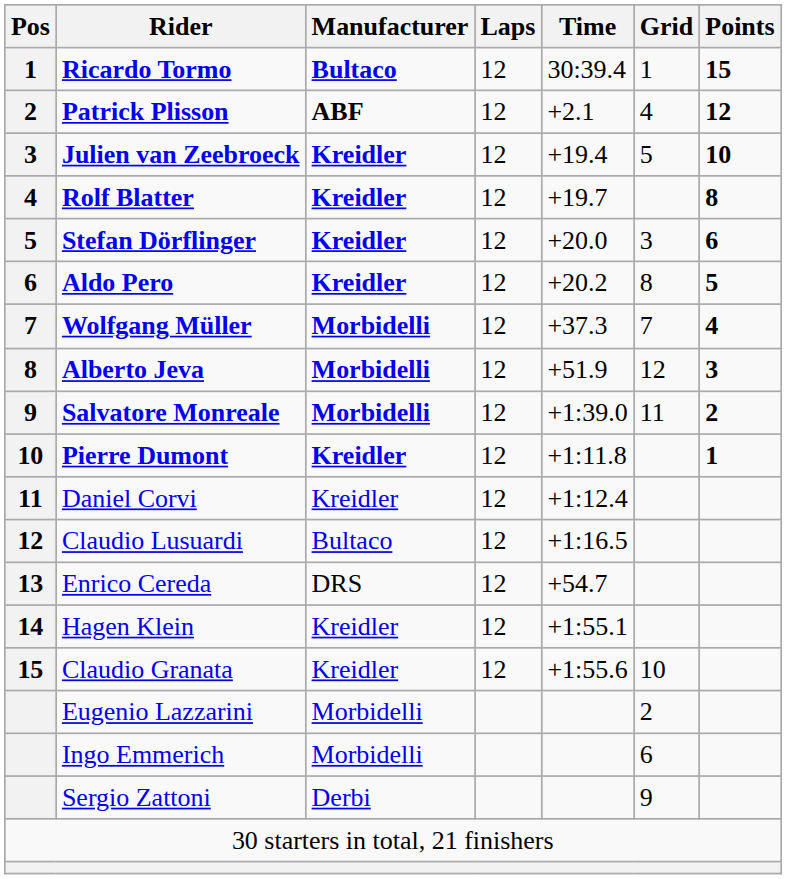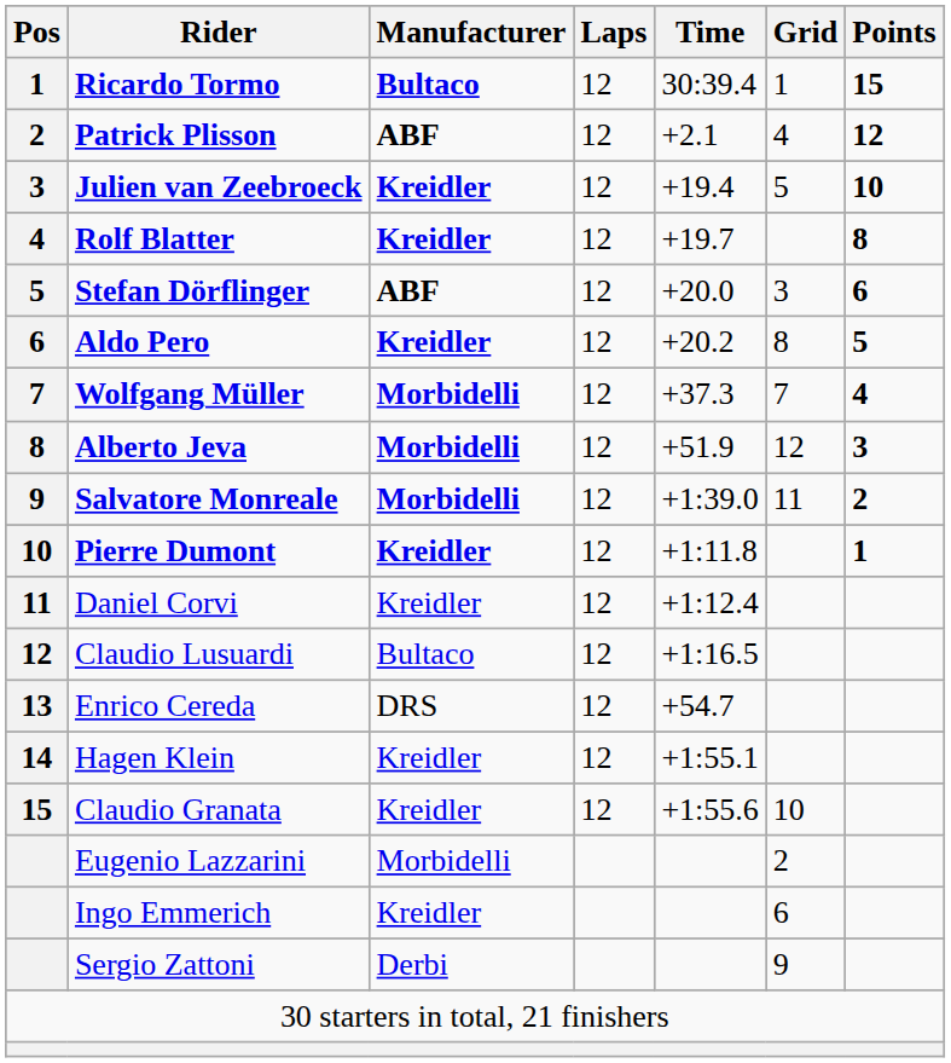 <table class="wikitable" style="font-size: 95%;">
 <tr>
 <th>Pos</th>
 <th>Rider</th>
 <th>Manufacturer</th>
 <th>Laps</th>
 <th>Time</th>
 <th>Grid</th>
 <th>Points</th>
 </tr>
 <tr>
 <th>1</th>
 <td> <strong><a href='#'>Ricardo Tormo</a></strong></td>
 <td><strong><a href='#'>Bultaco</a></strong></td>
 <td>12</td>
 <td>30:39.4</td>
 <td>1</td>
 <td><strong>15</strong></td>
 </tr>
 <tr>
 <th>2</th>
 <td> <strong><a href='#'>Patrick Plisson</a></strong></td>
 <td><strong>ABF</strong></td>
 <td>12</td>
 <td>+2.1</td>
 <td>4</td>
 <td><strong>12</strong></td>
 </tr>
 <tr>
 <th>3</th>
 <td> <strong><a href='#'>Julien van Zeebroeck</a></strong></td>
 <td><strong><a href='#'>Kreidler</a></strong></td>
 <td>12</td>
 <td>+19.4</td>
 <td>5</td>
 <td><strong>10</strong></td>
 </tr>
 <tr>
 <th>4</th>
 <td> <strong><a href='#'>Rolf Blatter</a></strong></td>
 <td><strong><a href='#'>Kreidler</a></strong></td>
 <td>12</td>
 <td>+19.7</td>
 <td></td>
 <td><strong>8</strong></td>
 </tr>
 <tr>
 <th>5</th>
 <td> <strong><a href='#'>Stefan Dörflinger</a></strong></td>
-<td><strong><a href='#'>Kreidler</a></strong></td>
+<td><strong>ABF</strong></td>
 <td>12</td>
 <td>+20.0</td>
 <td>3</td>
 <td><strong>6</strong></td>
 </tr>
 <tr>
 <th>6</th>
 <td> <strong><a href='#'>Aldo Pero</a></strong></td>
 <td><strong><a href='#'>Kreidler</a></strong></td>
 <td>12</td>
 <td>+20.2</td>
 <td>8</td>
 <td><strong>5</strong></td>
 </tr>
 <tr>
 <th>7</th>
 <td> <strong><a href='#'>Wolfgang Müller</a></strong></td>
 <td><strong><a href='#'>Morbidelli</a></strong></td>
 <td>12</td>
 <td>+37.3</td>
 <td>7</td>
 <td><strong>4</strong></td>
 </tr>
 <tr>
 <th>8</th>
 <td> <strong><a href='#'>Alberto Jeva</a></strong></td>
 <td><strong><a href='#'>Morbidelli</a></strong></td>
 <td>12</td>
 <td>+51.9</td>
 <td>12</td>
 <td><strong>3</strong></td>
 </tr>
 <tr>
 <th>9</th>
 <td> <strong><a href='#'>Salvatore Monreale</a></strong></td>
 <td><strong><a href='#'>Morbidelli</a></strong></td>
 <td>12</td>
 <td>+1:39.0</td>
 <td>11</td>
 <td><strong>2</strong></td>
 </tr>
 <tr>
 <th>10</th>
 <td> <strong><a href='#'>Pierre Dumont</a></strong></td>
 <td><strong><a href='#'>Kreidler</a></strong></td>
 <td>12</td>
 <td>+1:11.8</td>
 <td></td>
 <td><strong>1</strong></td>
 </tr>
 <tr>
 <th>11</th>
 <td> <a href='#'>Daniel Corvi</a></td>
 <td><a href='#'>Kreidler</a></td>
 <td>12</td>
 <td>+1:12.4</td>
 <td></td>
 <td></td>
 </tr>
 <tr>
 <th>12</th>
 <td> <a href='#'>Claudio Lusuardi</a></td>
 <td><a href='#'>Bultaco</a></td>
 <td>12</td>
 <td>+1:16.5</td>
 <td></td>
 <td></td>
 </tr>
 <tr>
 <th>13</th>
 <td> <a href='#'>Enrico Cereda</a></td>
 <td>DRS</td>
 <td>12</td>
 <td>+54.7</td>
 <td></td>
 <td></td>
 </tr>
 <tr>
 <th>14</th>
 <td> <a href='#'>Hagen Klein</a></td>
 <td><a href='#'>Kreidler</a></td>
 <td>12</td>
 <td>+1:55.1</td>
 <td></td>
 <td></td>
 </tr>
 <tr>
 <th>15</th>
 <td> <a href='#'>Claudio Granata</a></td>
 <td><a href='#'>Kreidler</a></td>
 <td>12</td>
 <td>+1:55.6</td>
 <td>10</td>
 <td></td>
 </tr>
 <tr>
 <th></th>
 <td> <a href='#'>Eugenio Lazzarini</a></td>
 <td><a href='#'>Morbidelli</a></td>
 <td></td>
 <td></td>
 <td>2</td>
 <td></td>
 </tr>
 <tr>
 <th></th>
 <td> <a href='#'>Ingo Emmerich</a></td>
-<td><a href='#'>Morbidelli</a></td>
+<td><a href='#'>Kreidler</a></td>
 <td></td>
 <td></td>
 <td>6</td>
 <td></td>
 </tr>
 <tr>
 <th></th>
 <td> <a href='#'>Sergio Zattoni</a></td>
 <td><a href='#'>Derbi</a></td>
 <td></td>
 <td></td>
 <td>9</td>
 <td></td>
 </tr>
 <tr>
 <td colspan=8 align=center>30 starters in total, 21 finishers</td>
 </tr>
 <tr>
 <th colspan=8></th>
 </tr>
 </table>
